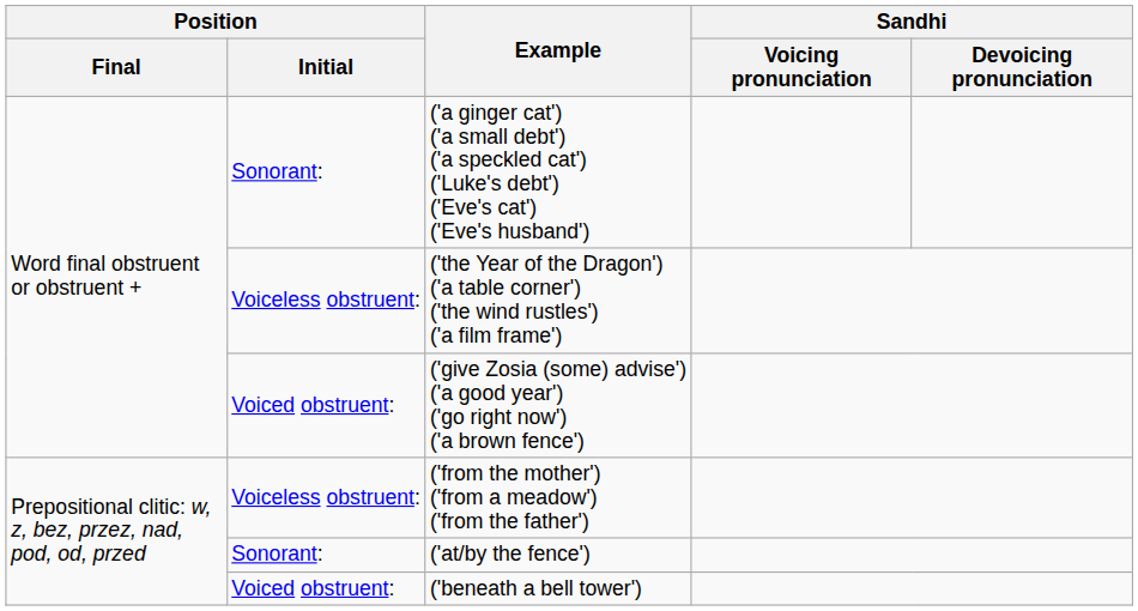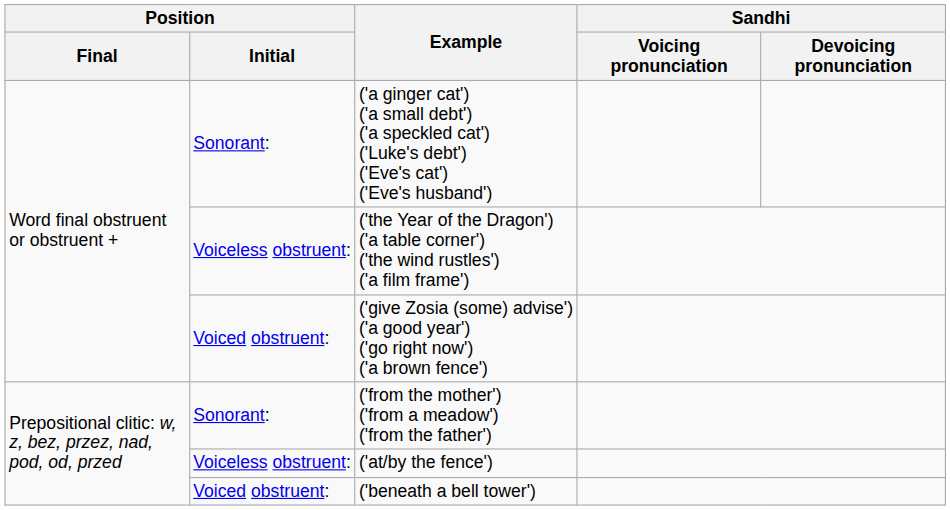 <table class="wikitable mw-collapsible mw-collapsed" style="margin-left: auto; margin-right: auto; border: none">
 <tr>
 <th style=max-width:10em colspan="2">Position</th>
 <th style=max-width:10em rowspan="2">Example</th>
 <th style=max-width:10em colspan="2">Sandhi</th>
 </tr>
 <tr>
 <th style=max-width:10em>Final</th>
 <th style=max-width:10em>Initial</th>
 <th style=max-width:10em>Voicing pronunciation</th>
 <th style=max-width:10em>Devoicing pronunciation</th>
 </tr>
 <tr>
 <td rowspan="3" style=max-width:10em>Word final obstruent or obstruent + </td>
 <td style=max-width:10em><a href='#'>Sonorant</a>: </td>
 <td> ('a ginger cat')<br> ('a small debt')<br> ('a speckled cat')<br> ('Luke's debt')<br> ('Eve's cat')<br> ('Eve's husband')</td>
 <td style=text-align:center><br><br><br><br><br></td>
 <td style=text-align:center><br><br><br><br><br></td>
 </tr>
 <tr>
 <td style=max-width:10em><a href='#'>Voiceless</a> <a href='#'>obstruent</a>: </td>
 <td> ('the Year of the Dragon')<br> ('a table corner')<br> ('the wind rustles')<br> ('a film frame')</td>
 <td colspan="2" style=text-align:center><br><br><br></td>
 </tr>
 <tr>
 <td style=max-width:10em><a href='#'>Voiced</a> <a href='#'>obstruent</a>: </td>
 <td> ('give Zosia (some) advise')<br> ('a good year')<br> ('go right now')<br> ('a brown fence')</td>
 <td colspan="2" style=text-align:center><br><br><br></td>
 </tr>
 <tr>
 <td style=max-width:10em rowspan="3">Prepositional clitic: <em>w, z, bez, przez, nad, pod, od, przed</em></td>
-<td style=max-width:10em><a href='#'>Voiceless</a> <a href='#'>obstruent</a>: </td>
+<td style=max-width:10em><a href='#'>Sonorant</a>: </td>
 <td> ('from the mother')<br> ('from a meadow')<br> ('from the father')</td>
 <td colspan="2" style=text-align:center><br><br></td>
 </tr>
 <tr>
-<td style=max-width:10em><a href='#'>Sonorant</a>: </td>
+<td style=max-width:10em><a href='#'>Voiceless</a> <a href='#'>obstruent</a>: </td>
 <td> ('at/by the fence')</td>
 <td colspan="2" style=text-align:center></td>
 </tr>
 <tr>
 <td style=max-width:10em><a href='#'>Voiced</a> <a href='#'>obstruent</a>: </td>
 <td> ('beneath a bell tower')</td>
 <td colspan="2" style=text-align:center></td>
 </tr>
 </table>
